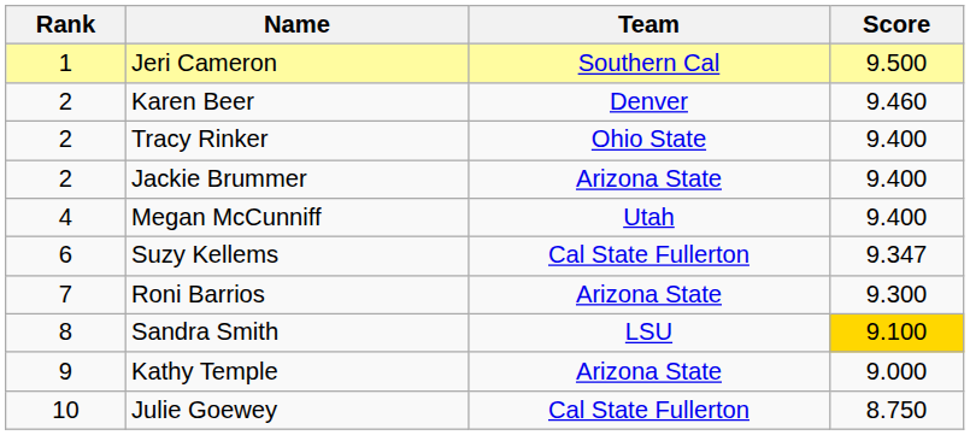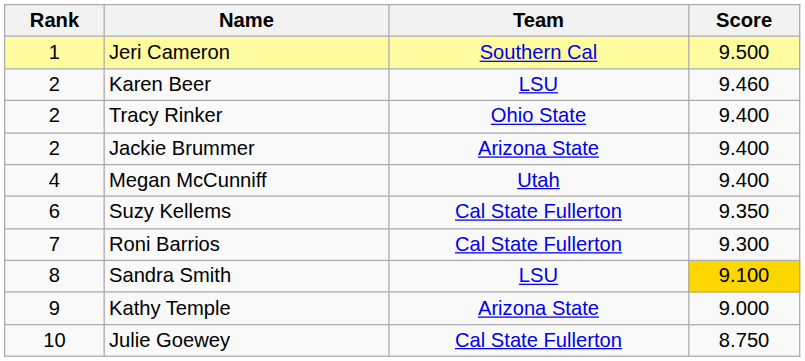 <table class="sortable wikitable" style="text-align:center" width=50%>
 <tr>
 <th>Rank</th>
 <th>Name</th>
 <th>Team</th>
 <th>Score</th>
 </tr>
 <tr bgcolor=fffca>
 <td>1</td>
 <td align="left">Jeri Cameron</td>
 <td><a href='#'>Southern Cal</a></td>
 <td>9.500</td>
 </tr>
 <tr>
 <td>2</td>
 <td align="left">Karen Beer</td>
-<td><a href='#'>Denver</a></td>
+<td><a href='#'>LSU</a></td>
 <td>9.460</td>
 </tr>
 <tr>
 <td>2</td>
 <td align="left">Tracy Rinker</td>
 <td><a href='#'>Ohio State</a></td>
 <td>9.400</td>
 </tr>
 <tr>
 <td>2</td>
 <td align="left">Jackie Brummer</td>
 <td><a href='#'>Arizona State</a></td>
 <td>9.400</td>
 </tr>
 <tr>
 <td>4</td>
 <td align="left">Megan McCunniff</td>
 <td><a href='#'>Utah</a></td>
 <td>9.400</td>
 </tr>
 <tr>
 <td>6</td>
 <td align="left">Suzy Kellems</td>
 <td><a href='#'>Cal State Fullerton</a></td>
-<td>9.347</td>
+<td>9.350</td>
 </tr>
 <tr>
 <td>7</td>
 <td align="left">Roni Barrios</td>
-<td><a href='#'>Arizona State</a></td>
+<td><a href='#'>Cal State Fullerton</a></td>
 <td>9.300</td>
 </tr>
 <tr>
 <td>8</td>
 <td align="left">Sandra Smith</td>
 <td><a href='#'>LSU</a></td>
 <td style="background: gold;">9.100</td>
 </tr>
 <tr>
 <td>9</td>
 <td align="left">Kathy Temple</td>
 <td><a href='#'>Arizona State</a></td>
 <td>9.000</td>
 </tr>
 <tr>
 <td>10</td>
 <td align="left">Julie Goewey</td>
 <td><a href='#'>Cal State Fullerton</a></td>
 <td>8.750</td>
 </tr>
 </table>
